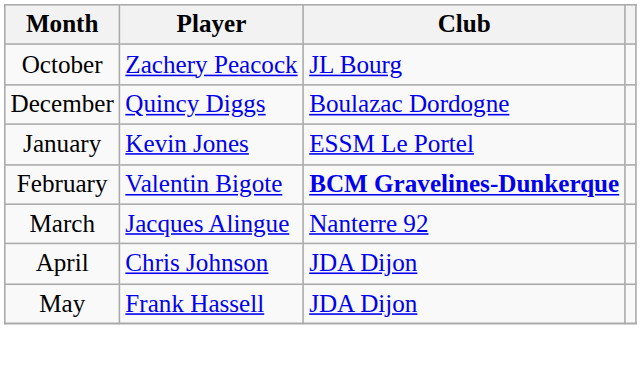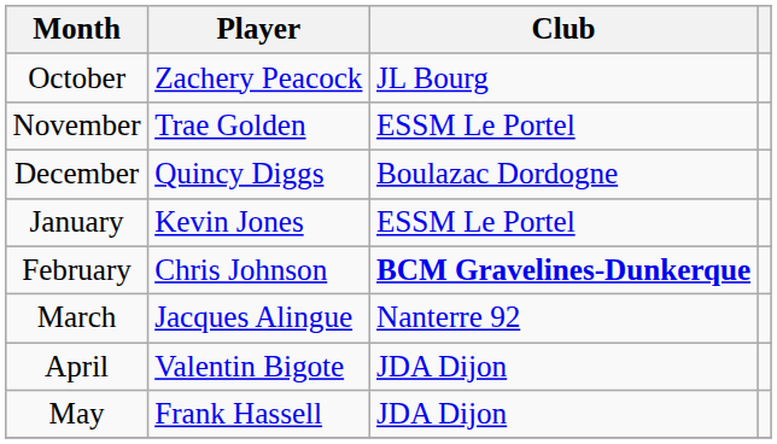 <table class="wikitable">
 <tr>
 <th>Month</th>
 <th>Player</th>
 <th>Club</th>
 <th></th>
 </tr>
 <tr>
 <td style="text-align:center;">October</td>
 <td> <a href='#'>Zachery Peacock</a></td>
 <td><a href='#'>JL Bourg</a></td>
+<td></td>
+</tr>
+<tr>
+<td style="text-align:center;">November</td>
+<td> <a href='#'>Trae Golden</a></td>
+<td><a href='#'>ESSM Le Portel</a></td>
 <td></td>
 </tr>
 <tr>
 <td style="text-align:center;">December</td>
 <td> <a href='#'>Quincy Diggs</a></td>
 <td><a href='#'>Boulazac Dordogne</a></td>
 <td></td>
 </tr>
 <tr>
 <td style="text-align:center;">January</td>
 <td> <a href='#'>Kevin Jones</a></td>
 <td><a href='#'>ESSM Le Portel</a></td>
 <td></td>
 </tr>
 <tr>
 <td style="text-align:center;">February</td>
-<td> <a href='#'>Valentin Bigote</a></td>
+<td> <a href='#'>Chris Johnson</a></td>
 <td><strong><a href='#'>BCM Gravelines-Dunkerque</a></strong></td>
 <td></td>
 </tr>
 <tr>
 <td style="text-align:center;">March</td>
 <td> <a href='#'>Jacques Alingue</a></td>
 <td><a href='#'>Nanterre 92</a></td>
 <td></td>
 </tr>
 <tr>
 <td style="text-align:center;">April</td>
-<td> <a href='#'>Chris Johnson</a></td>
+<td> <a href='#'>Valentin Bigote</a></td>
 <td><a href='#'>JDA Dijon</a></td>
 <td></td>
 </tr>
 <tr>
 <td style="text-align:center;">May</td>
 <td> <a href='#'>Frank Hassell</a></td>
 <td><a href='#'>JDA Dijon</a></td>
 <td></td>
 </tr>
 <tr>
 </tr>
 </table>
